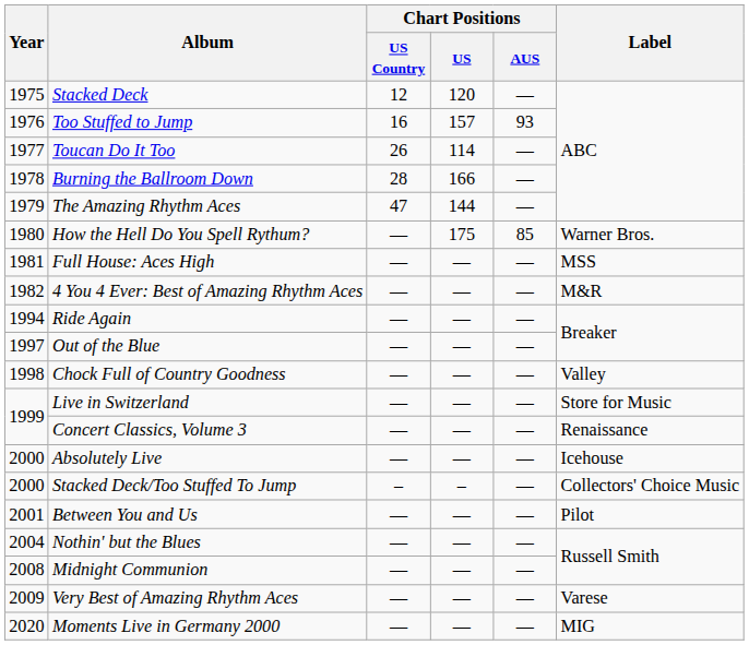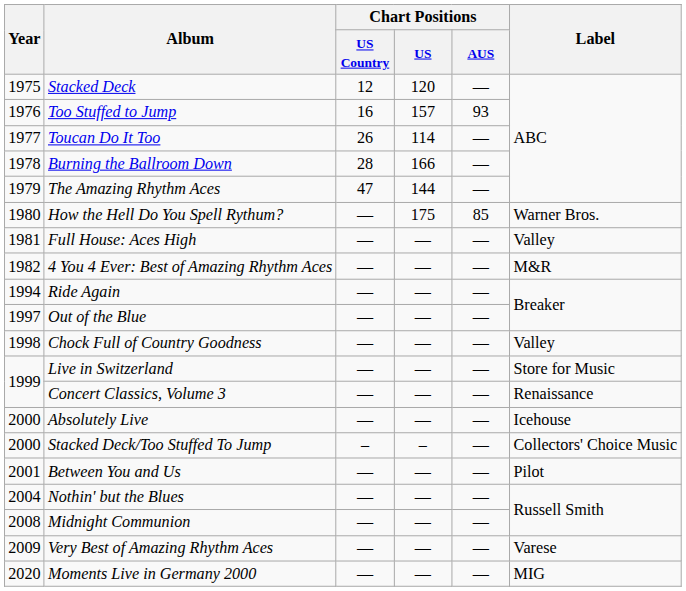 <table class="wikitable">
 <tr>
 <th rowspan="2">Year</th>
 <th rowspan="2">Album</th>
 <th colspan="3">Chart Positions</th>
 <th rowspan="2">Label</th>
 </tr>
 <tr>
 <th width="50"><small><a href='#'>US Country</a></small></th>
 <th width="50"><small><a href='#'>US</a></small></th>
 <th width="50"><small><a href='#'>AUS</a></small><br></th>
 </tr>
 <tr>
 <td>1975</td>
 <td><em><a href='#'>Stacked Deck</a></em></td>
 <td align="center">12</td>
 <td align="center">120</td>
 <td align="center">—</td>
 <td rowspan="5">ABC</td>
 </tr>
 <tr>
 <td>1976</td>
 <td><em><a href='#'>Too Stuffed to Jump</a></em></td>
 <td align="center">16</td>
 <td align="center">157</td>
 <td align="center">93</td>
 </tr>
 <tr>
 <td>1977</td>
 <td><em><a href='#'>Toucan Do It Too</a></em></td>
 <td align="center">26</td>
 <td align="center">114</td>
 <td align="center">—</td>
 </tr>
 <tr>
 <td>1978</td>
 <td><em><a href='#'>Burning the Ballroom Down</a></em></td>
 <td align="center">28</td>
 <td align="center">166</td>
 <td align="center">—</td>
 </tr>
 <tr>
 <td>1979</td>
 <td><em>The Amazing Rhythm Aces</em></td>
 <td align="center">47</td>
 <td align="center">144</td>
 <td align="center">—</td>
 </tr>
 <tr>
 <td>1980</td>
 <td><em>How the Hell Do You Spell Rythum?</em></td>
 <td align="center">—</td>
 <td align="center">175</td>
 <td align="center">85</td>
 <td>Warner Bros.</td>
 </tr>
 <tr>
 <td>1981</td>
 <td><em>Full House: Aces High</em></td>
 <td align="center">—</td>
 <td align="center">—</td>
 <td align="center">—</td>
-<td>MSS</td>
+<td>Valley</td>
 </tr>
 <tr>
 <td>1982</td>
 <td><em>4 You 4 Ever: Best of Amazing Rhythm Aces</em></td>
 <td align="center">—</td>
 <td align="center">—</td>
 <td align="center">—</td>
 <td>M&R</td>
 </tr>
 <tr>
 <td>1994</td>
 <td><em>Ride Again</em></td>
 <td align="center">—</td>
 <td align="center">—</td>
 <td align="center">—</td>
 <td rowspan="2">Breaker</td>
 </tr>
 <tr>
 <td>1997</td>
 <td><em>Out of the Blue</em></td>
 <td align="center">—</td>
 <td align="center">—</td>
 <td align="center">—</td>
 </tr>
 <tr>
 <td>1998</td>
 <td><em>Chock Full of Country Goodness</em></td>
 <td align="center">—</td>
 <td align="center">—</td>
 <td align="center">—</td>
 <td>Valley</td>
 </tr>
 <tr>
 <td rowspan="2">1999</td>
 <td><em>Live in Switzerland</em></td>
 <td align="center">—</td>
 <td align="center">—</td>
 <td align="center">—</td>
 <td>Store for Music</td>
 </tr>
 <tr>
 <td><em>Concert Classics, Volume 3</em></td>
 <td align="center">—</td>
 <td align="center">—</td>
 <td align="center">—</td>
 <td>Renaissance</td>
 </tr>
 <tr>
 <td>2000</td>
 <td><em>Absolutely Live</em></td>
 <td align="center">—</td>
 <td align="center">—</td>
 <td align="center">—</td>
 <td>Icehouse</td>
 </tr>
 <tr>
 <td>2000</td>
 <td><em>Stacked Deck/Too Stuffed To Jump</em></td>
 <td align="center">–</td>
 <td align="center">–</td>
 <td align="center">—</td>
 <td>Collectors' Choice Music</td>
 </tr>
 <tr>
 <td>2001</td>
 <td><em>Between You and Us</em></td>
 <td align="center">—</td>
 <td align="center">—</td>
 <td align="center">—</td>
 <td>Pilot</td>
 </tr>
 <tr>
 <td>2004</td>
 <td><em>Nothin' but the Blues</em></td>
 <td align="center">—</td>
 <td align="center">—</td>
 <td align="center">—</td>
 <td rowspan="2">Russell Smith</td>
 </tr>
 <tr>
 <td>2008</td>
 <td><em>Midnight Communion</em></td>
 <td align="center">—</td>
 <td align="center">—</td>
 <td align="center">—</td>
 </tr>
 <tr>
 <td>2009</td>
 <td><em>Very Best of Amazing Rhythm Aces</em></td>
 <td align="center">—</td>
 <td align="center">—</td>
 <td align="center">—</td>
 <td>Varese</td>
 </tr>
 <tr>
 <td>2020</td>
 <td><em>Moments Live in Germany 2000</em></td>
 <td align="center">—</td>
 <td align="center">—</td>
 <td align="center">—</td>
 <td>MIG</td>
 </tr>
 </table>
